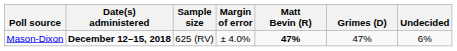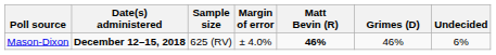 <table class="wikitable" style="font-size:90%;text-align:center;">
 <tr valign=bottom>
 <th>Poll source</th>
 <th>Date(s)<br>administered</th>
 <th>Sample<br>size</th>
 <th>Margin<br>of error</th>
 <th style="width:100px;">Matt<br>Bevin (R)</th>
 <th style="width:100px;"><br>Grimes (D)</th>
 <th>Undecided</th>
 </tr>
 <tr>
 <td style="text-align:left;"><a href='#'>Mason-Dixon</a></td>
 <td><strong>December 12–15, 2018</strong></td>
 <td>625 (RV)</td>
 <td>± 4.0%</td>
-<td><strong>47%</strong></td>
-<td>47%</td>
+<td><strong>46%</strong></td>
+<td>46%</td>
 <td>6%</td>
 </tr>
 </table>
